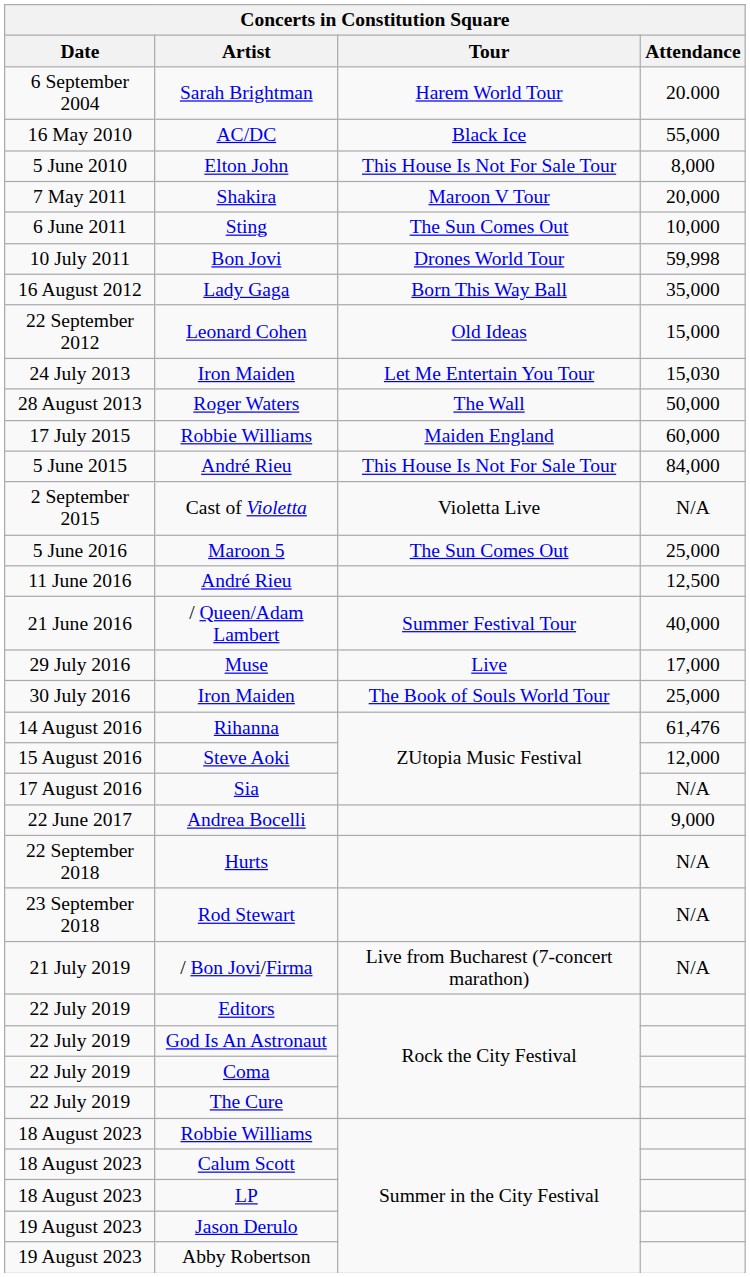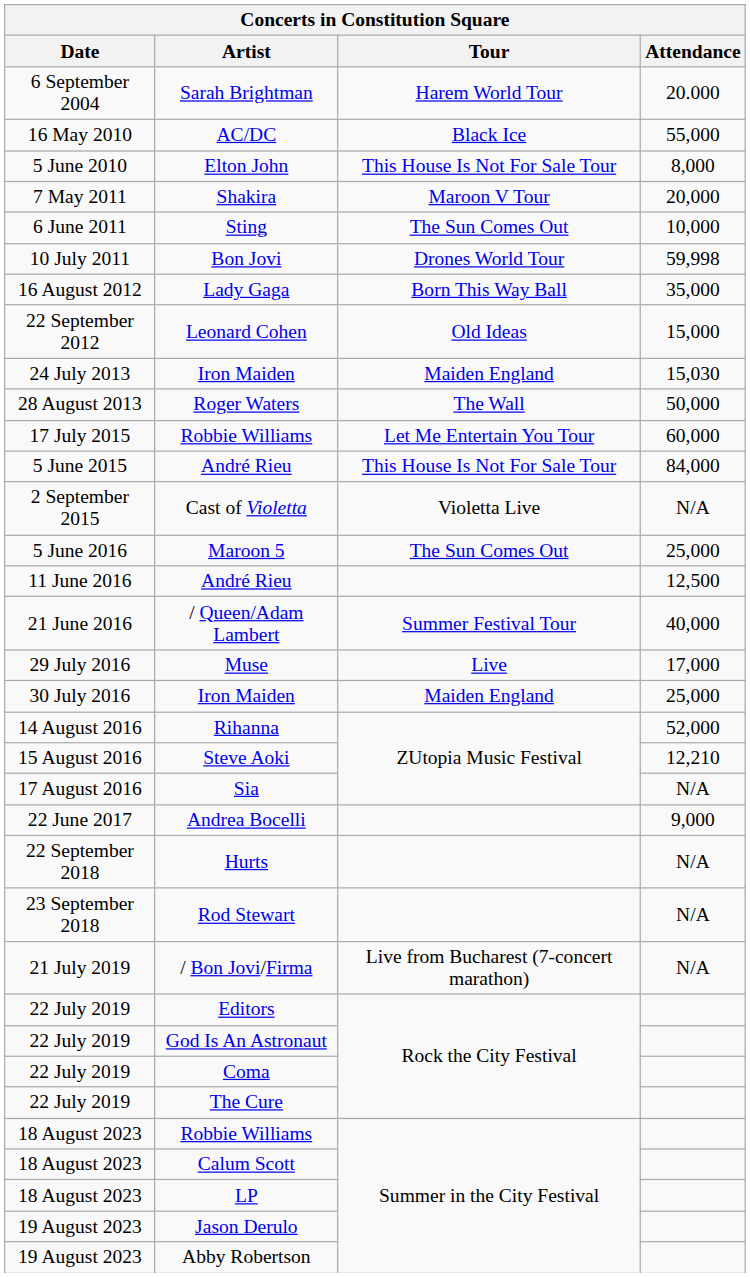 <table class="wikitable" style="text-align: center;font-size:100%;">
 <tr>
 <th colspan=4>Concerts in Constitution Square</th>
 </tr>
 <tr>
 <th>Date</th>
 <th>Artist</th>
 <th>Tour</th>
 <th>Attendance</th>
 </tr>
 <tr>
 <td>6 September 2004</td>
 <td> <a href='#'>Sarah Brightman</a></td>
 <td><a href='#'>Harem World Tour</a></td>
 <td>20.000</td>
 </tr>
 <tr>
 <td>16 May 2010</td>
 <td> <a href='#'>AC/DC</a></td>
 <td><a href='#'>Black Ice</a></td>
 <td>55,000</td>
 </tr>
 <tr>
 <td>5 June 2010</td>
 <td> <a href='#'>Elton John</a></td>
 <td><a href='#'>This House Is Not For Sale Tour</a></td>
 <td>8,000</td>
 </tr>
 <tr>
 <td>7 May 2011</td>
 <td> <a href='#'>Shakira</a></td>
 <td><a href='#'>Maroon V Tour</a></td>
 <td>20,000</td>
 </tr>
 <tr>
 <td>6 June 2011</td>
 <td> <a href='#'>Sting</a></td>
 <td><a href='#'>The Sun Comes Out</a></td>
 <td>10,000</td>
 </tr>
 <tr>
 <td>10 July 2011</td>
 <td> <a href='#'>Bon Jovi</a></td>
 <td><a href='#'>Drones World Tour</a></td>
 <td>59,998</td>
 </tr>
 <tr>
 <td>16 August 2012</td>
 <td> <a href='#'>Lady Gaga</a></td>
 <td><a href='#'>Born This Way Ball</a></td>
 <td>35,000</td>
 </tr>
 <tr>
 <td>22 September 2012</td>
 <td> <a href='#'>Leonard Cohen</a></td>
 <td><a href='#'>Old Ideas</a></td>
 <td>15,000</td>
 </tr>
 <tr>
 <td>24 July 2013</td>
 <td> <a href='#'>Iron Maiden</a></td>
-<td><a href='#'>Let Me Entertain You Tour</a></td>
+<td><a href='#'>Maiden England</a></td>
 <td>15,030</td>
 </tr>
 <tr>
 <td>28 August 2013</td>
 <td> <a href='#'>Roger Waters</a></td>
 <td><a href='#'>The Wall</a></td>
 <td>50,000</td>
 </tr>
 <tr>
 <td>17 July 2015</td>
 <td> <a href='#'>Robbie Williams</a></td>
-<td><a href='#'>Maiden England</a></td>
+<td><a href='#'>Let Me Entertain You Tour</a></td>
 <td>60,000</td>
 </tr>
 <tr>
 <td>5 June 2015</td>
 <td> <a href='#'>André Rieu</a></td>
 <td><a href='#'>This House Is Not For Sale Tour</a></td>
 <td>84,000</td>
 </tr>
 <tr>
 <td>2 September 2015</td>
 <td> Cast of <em><a href='#'>Violetta</a></em></td>
 <td>Violetta Live</td>
 <td>N/A</td>
 </tr>
 <tr>
 <td>5 June 2016</td>
 <td> <a href='#'>Maroon 5</a></td>
 <td><a href='#'>The Sun Comes Out</a></td>
 <td>25,000</td>
 </tr>
 <tr>
 <td>11 June 2016</td>
 <td> <a href='#'>André Rieu</a></td>
 <td></td>
 <td>12,500</td>
 </tr>
 <tr>
 <td>21 June 2016</td>
 <td>/ <a href='#'>Queen/Adam Lambert</a></td>
 <td><a href='#'>Summer Festival Tour</a></td>
 <td>40,000</td>
 </tr>
 <tr>
 <td>29 July 2016</td>
 <td> <a href='#'>Muse</a></td>
 <td><a href='#'>Live</a></td>
 <td>17,000</td>
 </tr>
 <tr>
 <td>30 July 2016</td>
 <td> <a href='#'>Iron Maiden</a></td>
-<td><a href='#'>The Book of Souls World Tour</a></td>
+<td><a href='#'>Maiden England</a></td>
 <td>25,000</td>
 </tr>
 <tr>
 <td>14 August 2016</td>
 <td> <a href='#'>Rihanna</a></td>
 <td rowspan="3">ZUtopia Music Festival</td>
-<td>61,476</td>
+<td>52,000</td>
 </tr>
 <tr>
 <td>15 August 2016</td>
 <td> <a href='#'>Steve Aoki</a></td>
-<td>12,000</td>
+<td>12,210</td>
 </tr>
 <tr>
 <td>17 August 2016</td>
 <td> <a href='#'>Sia</a></td>
 <td>N/A</td>
 </tr>
 <tr>
 <td>22 June 2017</td>
 <td> <a href='#'>Andrea Bocelli</a></td>
 <td></td>
 <td>9,000</td>
 </tr>
 <tr>
 <td>22 September 2018</td>
 <td> <a href='#'>Hurts</a></td>
 <td></td>
 <td>N/A</td>
 </tr>
 <tr>
 <td>23 September 2018</td>
 <td> <a href='#'>Rod Stewart</a></td>
 <td></td>
 <td>N/A</td>
 </tr>
 <tr>
 <td>21 July 2019</td>
 <td>/ <a href='#'>Bon Jovi</a>/<a href='#'>Firma</a></td>
 <td>Live from Bucharest (7-concert marathon)</td>
 <td>N/A</td>
 </tr>
 <tr>
 <td>22 July 2019</td>
 <td> <a href='#'>Editors</a></td>
 <td rowspan="4">Rock the City Festival</td>
 <td></td>
 </tr>
 <tr>
 <td>22 July 2019</td>
 <td> <a href='#'>God Is An Astronaut</a></td>
 <td></td>
 </tr>
 <tr>
 <td>22 July 2019</td>
 <td> <a href='#'>Coma</a></td>
 <td></td>
 </tr>
 <tr>
 <td>22 July 2019</td>
 <td> <a href='#'>The Cure</a></td>
 <td></td>
 </tr>
 <tr>
 <td>18 August 2023</td>
 <td> <a href='#'>Robbie Williams</a></td>
 <td rowspan="5">Summer in the City Festival</td>
 <td></td>
 </tr>
 <tr>
 <td>18 August 2023</td>
 <td> <a href='#'>Calum Scott</a></td>
 <td></td>
 </tr>
 <tr>
 <td>18 August 2023</td>
 <td> <a href='#'>LP</a></td>
 <td></td>
 </tr>
 <tr>
 <td>19 August 2023</td>
 <td> <a href='#'>Jason Derulo</a></td>
 <td></td>
 </tr>
 <tr>
 <td>19 August 2023</td>
 <td> Abby Robertson</td>
 <td></td>
 </tr>
 </table>
